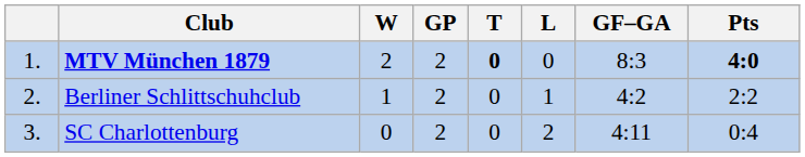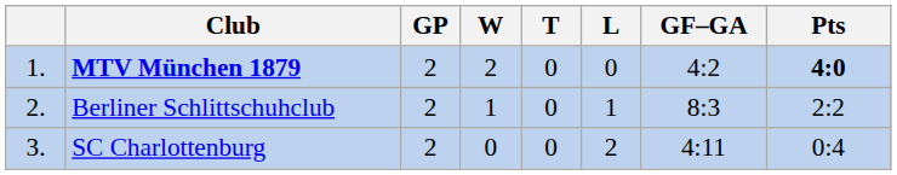 <table class="wikitable">
 <tr>
 <th width="30"></th>
 <th width="200">Club</th>
+<th width="30">GP</th>
 <th width="30">W</th>
-<th width="30">GP</th>
 <th width="30">T</th>
 <th width="30">L</th>
 <th width="70">GF–GA</th>
 <th width="70">Pts</th>
 </tr>
 <tr bgcolor="#BCD2EE" align="center">
 <td>1.</td>
 <td align="left"><strong><a href='#'>MTV München 1879</a></strong></td>
 <td>2</td>
 <td>2</td>
-<td><strong>0</strong></td>
 <td>0</td>
-<td>8:3</td>
+<td>0</td>
+<td>4:2</td>
 <td><strong>4:0</strong></td>
 </tr>
 <tr bgcolor=#BCD2EE align="center">
 <td>2.</td>
 <td align="left"><a href='#'>Berliner Schlittschuhclub</a></td>
+<td>2</td>
 <td>1</td>
-<td>2</td>
 <td>0</td>
 <td>1</td>
-<td>4:2</td>
+<td>8:3</td>
 <td>2:2</td>
 </tr>
 <tr bgcolor=#BCD2EE align="center">
 <td>3.</td>
 <td align="left"><a href='#'>SC Charlottenburg</a></td>
+<td>2</td>
 <td>0</td>
-<td>2</td>
 <td>0</td>
 <td>2</td>
 <td>4:11</td>
 <td>0:4</td>
 </tr>
 </table>
